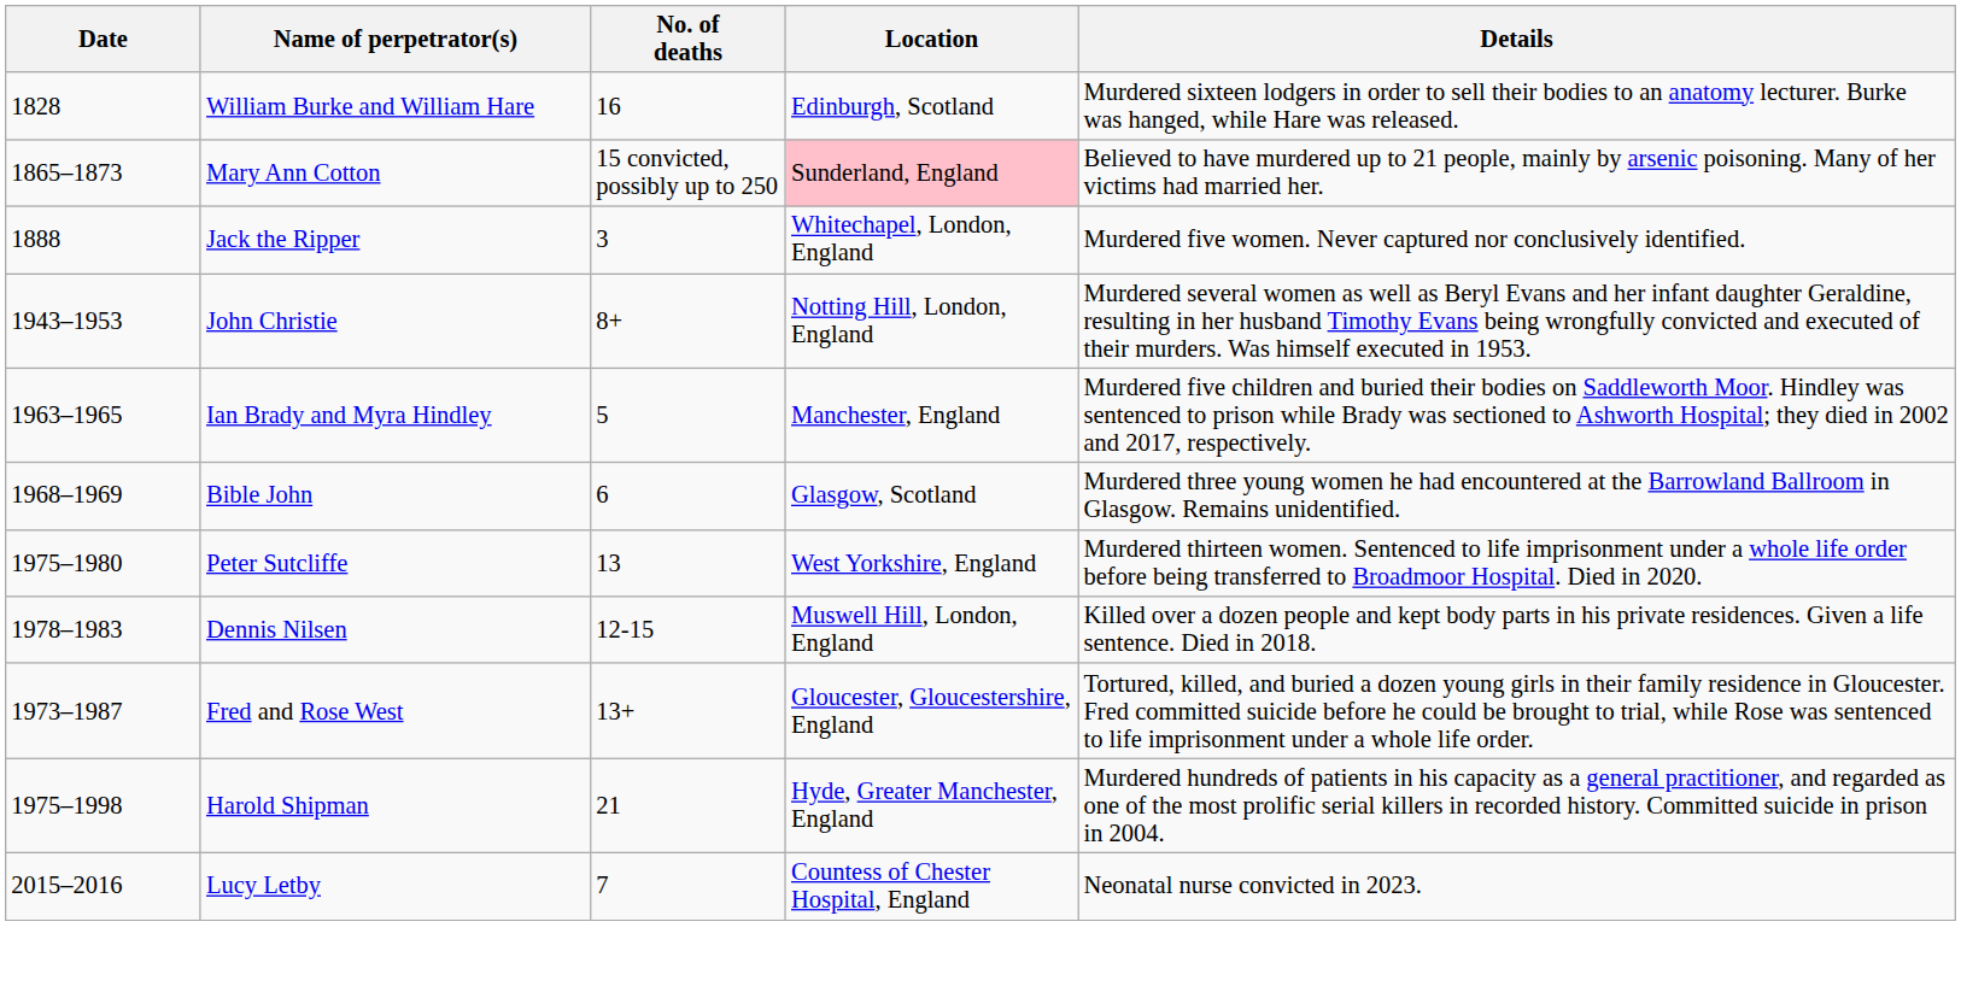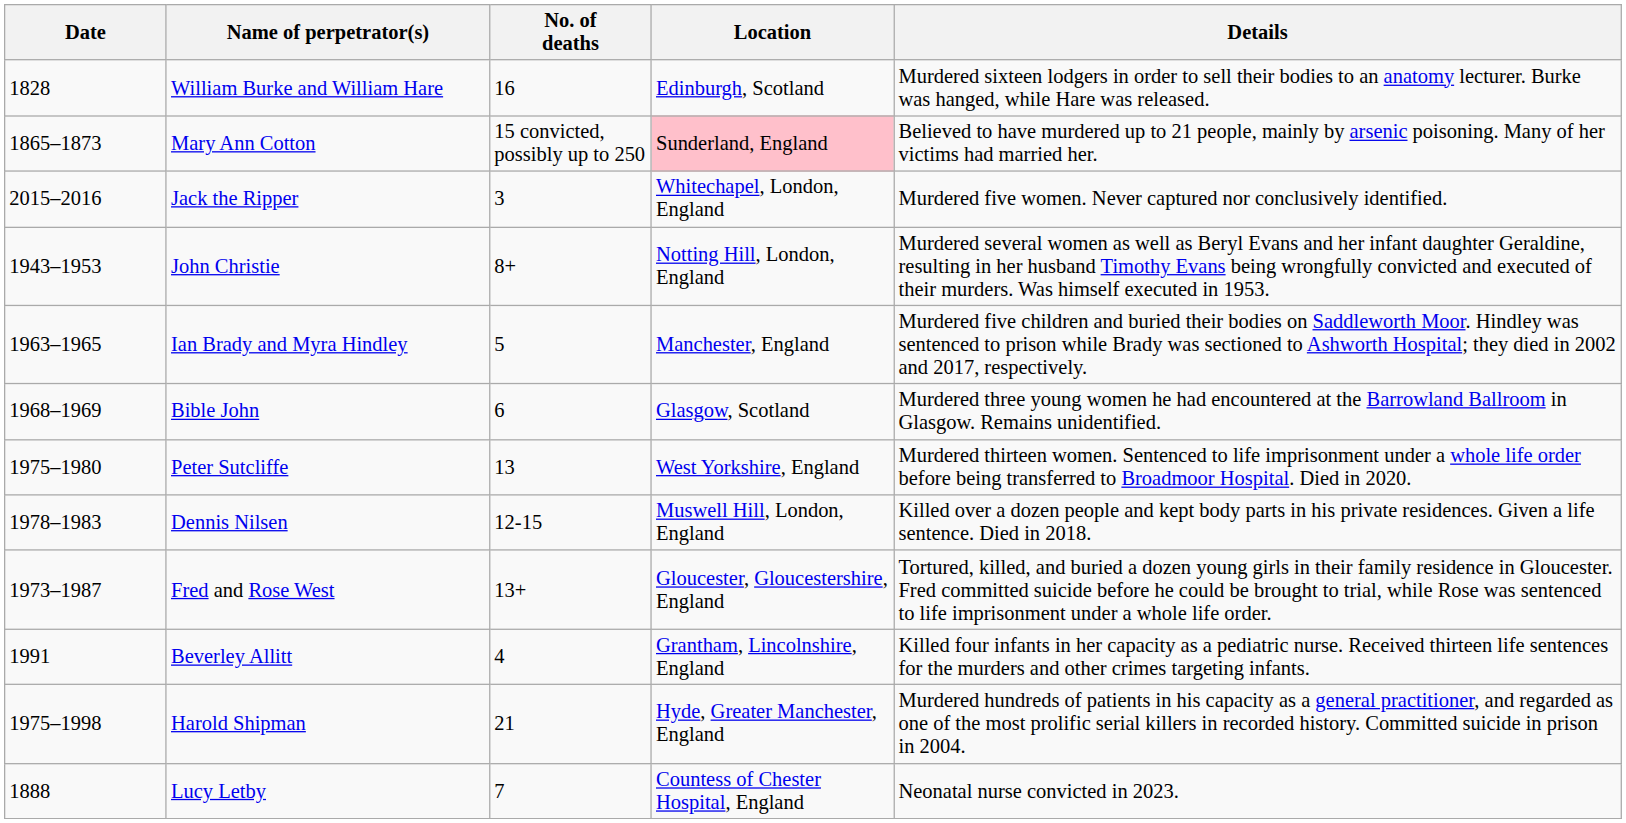 <table class="wikitable" width="100%">
 <tr>
 <th width="10%">Date</th>
 <th width="20%">Name of perpetrator(s)</th>
 <th width="10%">No. of<br>deaths</th>
 <th width="15%">Location</th>
 <th width="45%">Details</th>
 </tr>
 <tr>
 <td>1828</td>
 <td><a href='#'>William Burke and William Hare</a></td>
 <td>16</td>
 <td><a href='#'>Edinburgh</a>, Scotland</td>
 <td>Murdered sixteen lodgers in order to sell their bodies to an <a href='#'>anatomy</a> lecturer. Burke was hanged, while Hare was released.</td>
 </tr>
 <tr>
 <td>1865–1873</td>
 <td><a href='#'>Mary Ann Cotton</a></td>
 <td>15 convicted, possibly up to 250</td>
 <td style="background: pink;">Sunderland, England</td>
 <td>Believed to have murdered up to 21 people, mainly by <a href='#'>arsenic</a> poisoning. Many of her victims had married her.</td>
 </tr>
 <tr>
-<td>1888</td>
+<td>2015–2016</td>
 <td><a href='#'>Jack the Ripper</a></td>
 <td>3</td>
 <td><a href='#'>Whitechapel</a>, London, England</td>
 <td>Murdered five women. Never captured nor conclusively identified.</td>
 </tr>
 <tr>
 <td>1943–1953</td>
 <td><a href='#'>John Christie</a></td>
 <td>8+</td>
 <td><a href='#'>Notting Hill</a>, London, England</td>
 <td>Murdered several women as well as Beryl Evans and her infant daughter Geraldine, resulting in her husband <a href='#'>Timothy Evans</a> being wrongfully convicted and executed of their murders. Was himself executed in 1953.</td>
 </tr>
 <tr>
 <td>1963–1965</td>
 <td><a href='#'>Ian Brady and Myra Hindley</a></td>
 <td>5</td>
 <td><a href='#'>Manchester</a>, England</td>
 <td>Murdered five children and buried their bodies on <a href='#'>Saddleworth Moor</a>. Hindley was sentenced to prison while Brady was sectioned to <a href='#'>Ashworth Hospital</a>; they died in 2002 and 2017, respectively.</td>
 </tr>
 <tr>
 <td>1968–1969</td>
 <td><a href='#'>Bible John</a></td>
 <td>6</td>
 <td><a href='#'>Glasgow</a>, Scotland</td>
 <td>Murdered three young women he had encountered at the <a href='#'>Barrowland Ballroom</a> in Glasgow. Remains unidentified.</td>
 </tr>
 <tr>
 <td>1975–1980</td>
 <td><a href='#'>Peter Sutcliffe</a></td>
 <td>13</td>
 <td><a href='#'>West Yorkshire</a>, England</td>
 <td>Murdered thirteen women. Sentenced to life imprisonment under a <a href='#'>whole life order</a> before being transferred to <a href='#'>Broadmoor Hospital</a>. Died in 2020.</td>
 </tr>
 <tr>
 <td>1978–1983</td>
 <td><a href='#'>Dennis Nilsen</a></td>
 <td>12-15</td>
 <td><a href='#'>Muswell Hill</a>, London, England</td>
 <td>Killed over a dozen people and kept body parts in his private residences. Given a life sentence. Died in 2018.</td>
 </tr>
 <tr>
 <td>1973–1987</td>
 <td><a href='#'>Fred</a> and <a href='#'>Rose West</a></td>
 <td>13+</td>
 <td><a href='#'>Gloucester</a>, <a href='#'>Gloucestershire</a>, England</td>
 <td>Tortured, killed, and buried a dozen young girls in their family residence in Gloucester. Fred committed suicide before he could be brought to trial, while Rose was sentenced to life imprisonment under a whole life order.</td>
 </tr>
 <tr>
+<td>1991</td>
+<td><a href='#'>Beverley Allitt</a></td>
+<td>4</td>
+<td><a href='#'>Grantham</a>, <a href='#'>Lincolnshire</a>, England</td>
+<td>Killed four infants in her capacity as a pediatric nurse. Received thirteen life sentences for the murders and other crimes targeting infants.</td>
+</tr>
+<tr>
 <td>1975–1998</td>
 <td><a href='#'>Harold Shipman</a></td>
 <td>21</td>
 <td><a href='#'>Hyde</a>, <a href='#'>Greater Manchester</a>, England</td>
 <td>Murdered hundreds of patients in his capacity as a <a href='#'>general practitioner</a>, and regarded as one of the most prolific serial killers in recorded history. Committed suicide in prison in 2004.</td>
 </tr>
 <tr>
-<td>2015–2016</td>
+<td>1888</td>
 <td><a href='#'>Lucy Letby</a></td>
 <td>7</td>
 <td><a href='#'>Countess of Chester Hospital</a>, England</td>
 <td>Neonatal nurse convicted in 2023.</td>
 </tr>
 <tr>
 </tr>
 </table>
